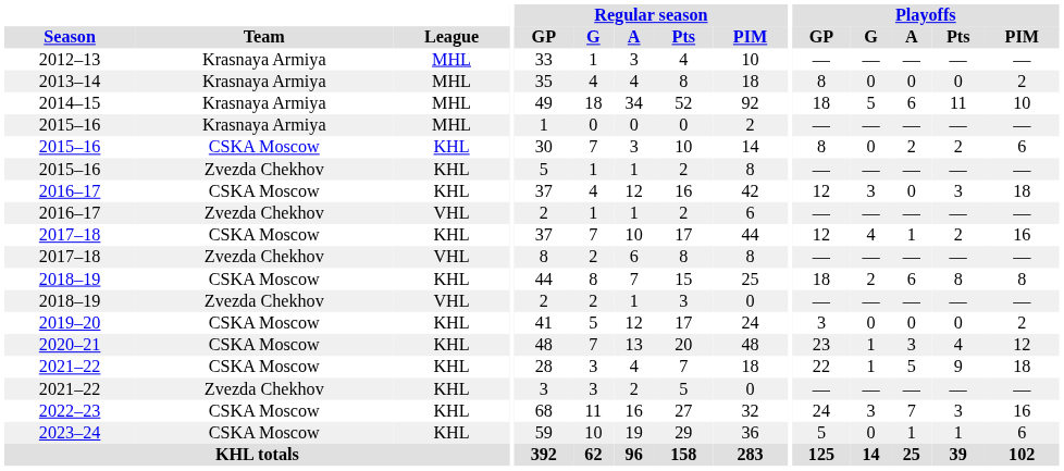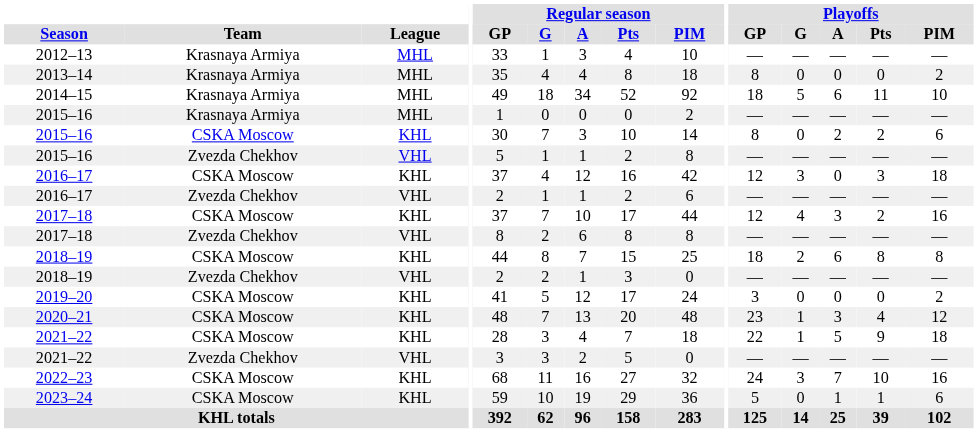 <table border="0" cellpadding="1" cellspacing="0" style="text-align:center; width:60em">
 <tr bgcolor="#e0e0e0">
 <th colspan="3" bgcolor="#ffffff"></th>
 <th rowspan="99" bgcolor="#ffffff"></th>
 <th colspan="5"><a href='#'>Regular season</a></th>
 <th rowspan="99" bgcolor="#ffffff"></th>
 <th colspan="5"><a href='#'>Playoffs</a></th>
 </tr>
 <tr bgcolor="#e0e0e0">
 <th><a href='#'>Season</a></th>
 <th>Team</th>
 <th>League</th>
 <th>GP</th>
 <th><a href='#'>G</a></th>
 <th><a href='#'>A</a></th>
 <th><a href='#'>Pts</a></th>
 <th><a href='#'>PIM</a></th>
 <th>GP</th>
 <th>G</th>
 <th>A</th>
 <th>Pts</th>
 <th>PIM</th>
 </tr>
 <tr ALIGN="center">
 <td>2012–13</td>
 <td>Krasnaya Armiya</td>
 <td><a href='#'>MHL</a></td>
 <td>33</td>
 <td>1</td>
 <td>3</td>
 <td>4</td>
 <td>10</td>
 <td>—</td>
 <td>—</td>
 <td>—</td>
 <td>—</td>
 <td>—</td>
 </tr>
 <tr ALIGN="center"  bgcolor="#f0f0f0">
 <td>2013–14</td>
 <td>Krasnaya Armiya</td>
 <td>MHL</td>
 <td>35</td>
 <td>4</td>
 <td>4</td>
 <td>8</td>
 <td>18</td>
 <td>8</td>
 <td>0</td>
 <td>0</td>
 <td>0</td>
 <td>2</td>
 </tr>
 <tr ALIGN="center">
 <td>2014–15</td>
 <td>Krasnaya Armiya</td>
 <td>MHL</td>
 <td>49</td>
 <td>18</td>
 <td>34</td>
 <td>52</td>
 <td>92</td>
 <td>18</td>
 <td>5</td>
 <td>6</td>
 <td>11</td>
 <td>10</td>
 </tr>
 <tr ALIGN="center"  bgcolor="#f0f0f0">
 <td>2015–16</td>
 <td>Krasnaya Armiya</td>
 <td>MHL</td>
 <td>1</td>
 <td>0</td>
 <td>0</td>
 <td>0</td>
 <td>2</td>
 <td>—</td>
 <td>—</td>
 <td>—</td>
 <td>—</td>
 <td>—</td>
 </tr>
 <tr ALIGN="center">
 <td><a href='#'>2015–16</a></td>
 <td><a href='#'>CSKA Moscow</a></td>
 <td><a href='#'>KHL</a></td>
 <td>30</td>
 <td>7</td>
 <td>3</td>
 <td>10</td>
 <td>14</td>
 <td>8</td>
 <td>0</td>
 <td>2</td>
 <td>2</td>
 <td>6</td>
 </tr>
 <tr ALIGN="center" bgcolor="#f0f0f0">
 <td 2015–16 VHL season>2015–16</td>
 <td>Zvezda Chekhov</td>
-<td>KHL</td>
+<td><a href='#'>VHL</a></td>
 <td>5</td>
 <td>1</td>
 <td>1</td>
 <td>2</td>
 <td>8</td>
 <td>—</td>
 <td>—</td>
 <td>—</td>
 <td>—</td>
 <td>—</td>
 </tr>
 <tr ALIGN="center">
 <td><a href='#'>2016–17</a></td>
 <td>CSKA Moscow</td>
 <td>KHL</td>
 <td>37</td>
 <td>4</td>
 <td>12</td>
 <td>16</td>
 <td>42</td>
 <td>12</td>
 <td>3</td>
 <td>0</td>
 <td>3</td>
 <td>18</td>
 </tr>
 <tr ALIGN="center" bgcolor="#f0f0f0">
 <td 2016–17 VHL season>2016–17</td>
 <td>Zvezda Chekhov</td>
 <td>VHL</td>
 <td>2</td>
 <td>1</td>
 <td>1</td>
 <td>2</td>
 <td>6</td>
 <td>—</td>
 <td>—</td>
 <td>—</td>
 <td>—</td>
 <td>—</td>
 </tr>
 <tr ALIGN="center">
 <td><a href='#'>2017–18</a></td>
 <td>CSKA Moscow</td>
 <td>KHL</td>
 <td>37</td>
 <td>7</td>
 <td>10</td>
 <td>17</td>
 <td>44</td>
 <td>12</td>
 <td>4</td>
-<td>1</td>
+<td>3</td>
 <td>2</td>
 <td>16</td>
 </tr>
 <tr ALIGN="center" bgcolor="#f0f0f0">
 <td 2017–18 VHL season>2017–18</td>
 <td>Zvezda Chekhov</td>
 <td>VHL</td>
 <td>8</td>
 <td>2</td>
 <td>6</td>
 <td>8</td>
 <td>8</td>
 <td>—</td>
 <td>—</td>
 <td>—</td>
 <td>—</td>
 <td>—</td>
 </tr>
 <tr ALIGN="center">
 <td><a href='#'>2018–19</a></td>
 <td>CSKA Moscow</td>
 <td>KHL</td>
 <td>44</td>
 <td>8</td>
 <td>7</td>
 <td>15</td>
 <td>25</td>
 <td>18</td>
 <td>2</td>
 <td>6</td>
 <td>8</td>
 <td>8</td>
 </tr>
 <tr ALIGN="center" bgcolor="#f0f0f0">
 <td 2018–19 VHL season>2018–19</td>
 <td>Zvezda Chekhov</td>
 <td>VHL</td>
 <td>2</td>
 <td>2</td>
 <td>1</td>
 <td>3</td>
 <td>0</td>
 <td>—</td>
 <td>—</td>
 <td>—</td>
 <td>—</td>
 <td>—</td>
 </tr>
 <tr ALIGN="center">
 <td><a href='#'>2019–20</a></td>
 <td>CSKA Moscow</td>
 <td>KHL</td>
 <td>41</td>
 <td>5</td>
 <td>12</td>
 <td>17</td>
 <td>24</td>
 <td>3</td>
 <td>0</td>
 <td>0</td>
 <td>0</td>
 <td>2</td>
 </tr>
 <tr ALIGN="center" bgcolor="#f0f0f0">
 <td><a href='#'>2020–21</a></td>
 <td>CSKA Moscow</td>
 <td>KHL</td>
 <td>48</td>
 <td>7</td>
 <td>13</td>
 <td>20</td>
 <td>48</td>
 <td>23</td>
 <td>1</td>
 <td>3</td>
 <td>4</td>
 <td>12</td>
 </tr>
 <tr ALIGN="center">
 <td><a href='#'>2021–22</a></td>
 <td>CSKA Moscow</td>
 <td>KHL</td>
 <td>28</td>
 <td>3</td>
 <td>4</td>
 <td>7</td>
 <td>18</td>
 <td>22</td>
 <td>1</td>
 <td>5</td>
 <td>9</td>
 <td>18</td>
 </tr>
 <tr ALIGN="center" bgcolor="#f0f0f0">
 <td 2021–22 VHL season>2021–22</td>
 <td>Zvezda Chekhov</td>
-<td>KHL</td>
+<td>VHL</td>
 <td>3</td>
 <td>3</td>
 <td>2</td>
 <td>5</td>
 <td>0</td>
 <td>—</td>
 <td>—</td>
 <td>—</td>
 <td>—</td>
 <td>—</td>
 </tr>
 <tr ALIGN="center">
 <td><a href='#'>2022–23</a></td>
 <td>CSKA Moscow</td>
 <td>KHL</td>
 <td>68</td>
 <td>11</td>
 <td>16</td>
 <td>27</td>
 <td>32</td>
 <td>24</td>
 <td>3</td>
 <td>7</td>
-<td>3</td>
+<td>10</td>
 <td>16</td>
 </tr>
 <tr ALIGN="center" bgcolor="#f0f0f0">
 <td><a href='#'>2023–24</a></td>
 <td>CSKA Moscow</td>
 <td>KHL</td>
 <td>59</td>
 <td>10</td>
 <td>19</td>
 <td>29</td>
 <td>36</td>
 <td>5</td>
 <td>0</td>
 <td>1</td>
 <td>1</td>
 <td>6</td>
 </tr>
 <tr bgcolor="#e0e0e0">
 <th colspan="3">KHL totals</th>
 <th>392</th>
 <th>62</th>
 <th>96</th>
 <th>158</th>
 <th>283</th>
 <th>125</th>
 <th>14</th>
 <th>25</th>
 <th>39</th>
 <th>102</th>
 </tr>
 </table>
